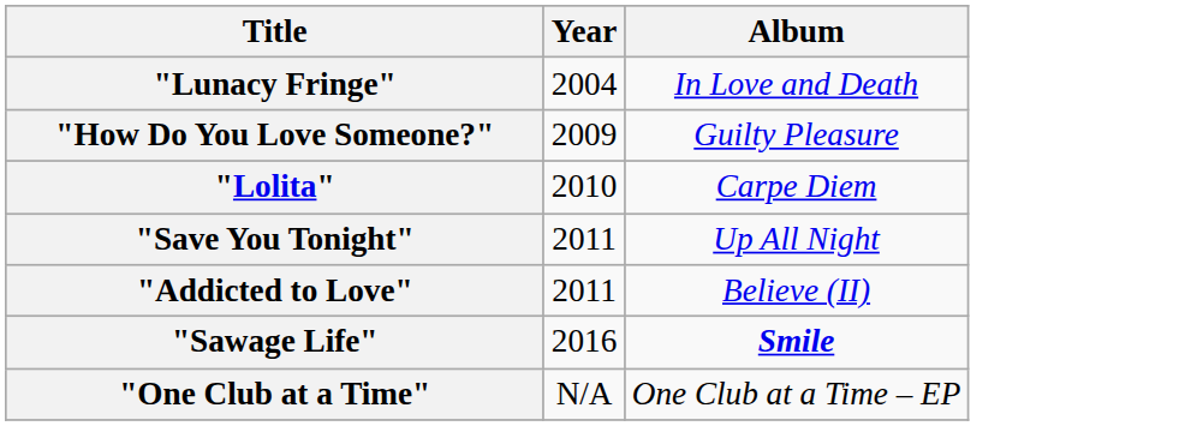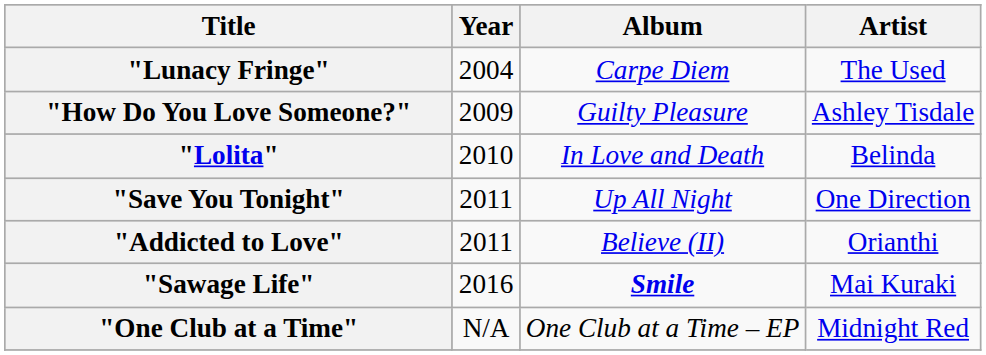 <table class="wikitable plainrowheaders" style="text-align:center;">
 <tr>
 <th scope="col" style="width:16em;">Title</th>
 <th scope="col">Year</th>
 <th scope="col">Album</th>
+<th scope="col">Artist</th>
 </tr>
 <tr>
 <th scope="row">"Lunacy Fringe"</th>
 <td>2004</td>
-<td><em><a href='#'>In Love and Death</a></em></td>
+<td><em><a href='#'>Carpe Diem</a></em></td>
+<td><a href='#'>The Used</a></td>
 </tr>
 <tr>
 <th scope="row">"How Do You Love Someone?"</th>
 <td>2009</td>
 <td><em><a href='#'>Guilty Pleasure</a></em></td>
+<td><a href='#'>Ashley Tisdale</a></td>
 </tr>
 <tr>
 <th scope="row">"<a href='#'>Lolita</a>"</th>
 <td>2010</td>
-<td><em><a href='#'>Carpe Diem</a></em></td>
+<td><em><a href='#'>In Love and Death</a></em></td>
+<td><a href='#'>Belinda</a></td>
 </tr>
 <tr>
 <th scope="row">"Save You Tonight"</th>
 <td>2011</td>
 <td><em><a href='#'>Up All Night</a></em></td>
+<td><a href='#'>One Direction</a></td>
 </tr>
 <tr>
 <th scope="row">"Addicted to Love"</th>
 <td>2011</td>
 <td><em><a href='#'>Believe (II)</a></em></td>
+<td><a href='#'>Orianthi</a></td>
 </tr>
 <tr>
 <th scope="row">"Sawage Life"</th>
 <td>2016</td>
 <td><strong><em><a href='#'>Smile</a></em></strong></td>
+<td><a href='#'>Mai Kuraki</a></td>
 </tr>
 <tr>
 <th scope="row">"One Club at a Time"</th>
 <td>N/A</td>
 <td><em>One Club at a Time – EP</em></td>
+<td><a href='#'>Midnight Red</a></td>
 </tr>
 </table>
